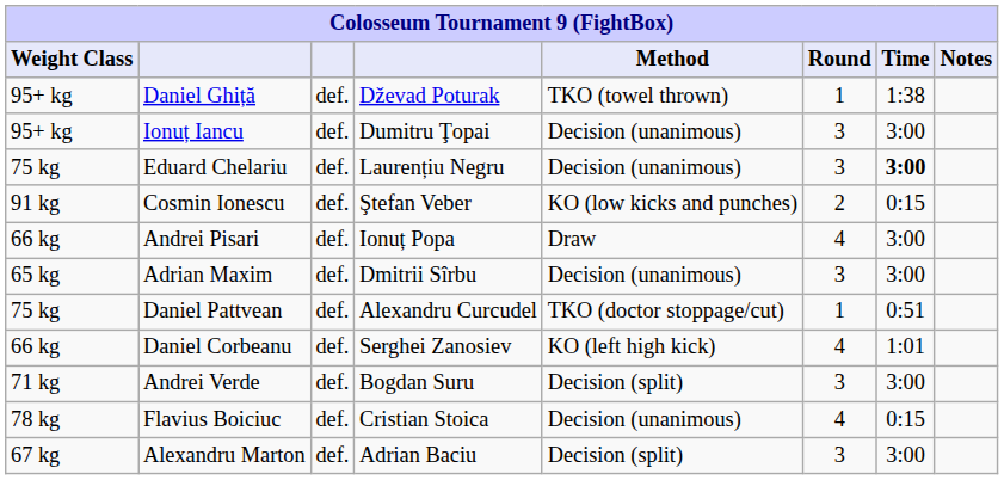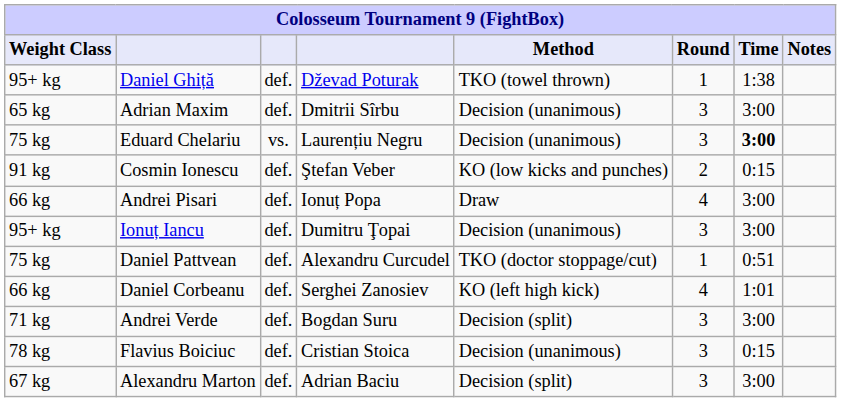 <table class="wikitable" style="font-size: 80%;">
 <tr>
 <th colspan="8" style="background-color: #ccf; color: #000080; text-align: center;"><strong>Colosseum Tournament 9 (FightBox)</strong></th>
 </tr>
 <tr>
 <th colspan="1" style="background-color: #E6E8FA; color: #000000; text-align: center;">Weight Class</th>
 <th colspan="1" style="background-color: #E6E8FA; color: #000000; text-align: center;"></th>
 <th colspan="1" style="background-color: #E6E8FA; color: #000000; text-align: center;"></th>
 <th colspan="1" style="background-color: #E6E8FA; color: #000000; text-align: center;"></th>
 <th colspan="1" style="background-color: #E6E8FA; color: #000000; text-align: center;">Method</th>
 <th colspan="1" style="background-color: #E6E8FA; color: #000000; text-align: center;">Round</th>
 <th colspan="1" style="background-color: #E6E8FA; color: #000000; text-align: center;">Time</th>
 <th colspan="1" style="background-color: #E6E8FA; color: #000000; text-align: center;">Notes</th>
 </tr>
 <tr>
 <td>95+ kg</td>
 <td> <a href='#'>Daniel Ghiță</a></td>
 <td align=center>def.</td>
 <td> <a href='#'>Dževad Poturak</a></td>
 <td>TKO (towel thrown)</td>
 <td align=center>1</td>
 <td align=center>1:38</td>
 <td></td>
 </tr>
 <tr>
-<td>95+ kg</td>
-<td> <a href='#'>Ionuț Iancu</a></td>
+<td>65 kg</td>
+<td> Adrian Maxim</td>
 <td align=center>def.</td>
-<td> Dumitru Ţopai</td>
+<td> Dmitrii Sîrbu</td>
 <td>Decision (unanimous)</td>
 <td align=center>3</td>
 <td align=center>3:00</td>
 <td></td>
 </tr>
 <tr>
 <td>75 kg</td>
 <td> Eduard Chelariu</td>
-<td align=center>def.</td>
+<td align=center>vs.</td>
 <td> Laurențiu Negru</td>
 <td>Decision (unanimous)</td>
 <td align=center>3</td>
 <td align=center><strong>3:00</strong></td>
 <td></td>
 </tr>
 <tr>
 <td>91 kg</td>
 <td> Cosmin Ionescu</td>
 <td align=center>def.</td>
 <td> Ştefan Veber</td>
 <td>KO (low kicks and punches)</td>
 <td align=center>2</td>
 <td align=center>0:15</td>
 <td></td>
 </tr>
 <tr>
 <td>66 kg</td>
 <td> Andrei Pisari</td>
 <td align=center>def.</td>
 <td> Ionuț Popa</td>
 <td>Draw</td>
 <td align=center>4</td>
 <td align=center>3:00</td>
 <td></td>
 </tr>
 <tr>
-<td>65 kg</td>
-<td> Adrian Maxim</td>
+<td>95+ kg</td>
+<td> <a href='#'>Ionuț Iancu</a></td>
 <td align=center>def.</td>
-<td> Dmitrii Sîrbu</td>
+<td> Dumitru Ţopai</td>
 <td>Decision (unanimous)</td>
 <td align=center>3</td>
 <td align=center>3:00</td>
 <td></td>
 </tr>
 <tr>
 <td>75 kg</td>
 <td> Daniel Pattvean</td>
 <td align=center>def.</td>
 <td> Alexandru Curcudel</td>
 <td>TKO (doctor stoppage/cut)</td>
 <td align=center>1</td>
 <td align=center>0:51</td>
 <td></td>
 </tr>
 <tr>
 <td>66 kg</td>
 <td> Daniel Corbeanu</td>
 <td align=center>def.</td>
 <td> Serghei Zanosiev</td>
 <td>KO (left high kick)</td>
 <td align=center>4</td>
 <td align=center>1:01</td>
 <td></td>
 </tr>
 <tr>
 <td>71 kg</td>
 <td> Andrei Verde</td>
 <td align=center>def.</td>
 <td> Bogdan Suru</td>
 <td>Decision (split)</td>
 <td align=center>3</td>
 <td align=center>3:00</td>
 <td></td>
 </tr>
 <tr>
 <td>78 kg</td>
 <td> Flavius Boiciuc</td>
 <td align=center>def.</td>
 <td> Cristian Stoica</td>
 <td>Decision (unanimous)</td>
-<td align=center>4</td>
+<td align=center>3</td>
 <td align=center>0:15</td>
 <td></td>
 </tr>
 <tr>
 <td>67 kg</td>
 <td> Alexandru Marton</td>
 <td align=center>def.</td>
 <td> Adrian Baciu</td>
 <td>Decision (split)</td>
 <td align=center>3</td>
 <td align=center>3:00</td>
 <td></td>
 </tr>
 </table>
